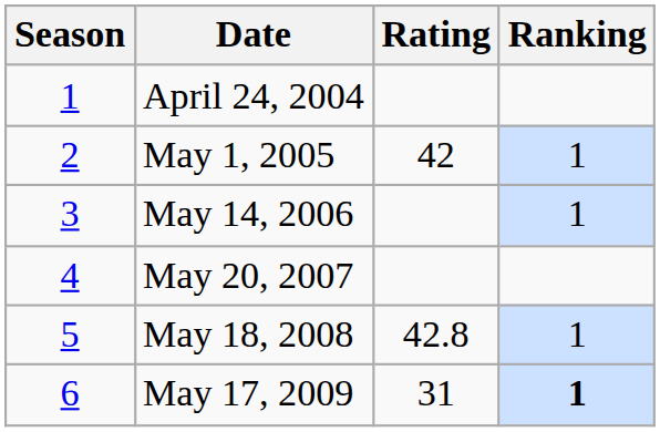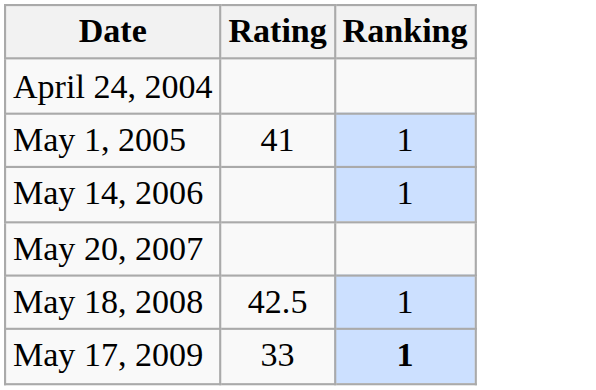 <table class="wikitable">
 <tr>
-<th>Season</th>
 <th>Date</th>
 <th>Rating</th>
 <th>Ranking</th>
 </tr>
 <tr>
-<td style="text-align:center"><a href='#'>1</a></td>
 <td>April 24, 2004</td>
 <td></td>
 <td></td>
 </tr>
 <tr>
-<td style="text-align:center"><a href='#'>2</a></td>
 <td>May 1, 2005</td>
-<td style="text-align:center">42</td>
+<td style="text-align:center">41</td>
 <td style="background:#cce0ff;text-align:center">1</td>
 </tr>
 <tr>
-<td style="text-align:center"><a href='#'>3</a></td>
 <td>May 14, 2006</td>
 <td></td>
 <td style="background:#cce0ff;text-align:center">1</td>
 </tr>
 <tr>
-<td style="text-align:center"><a href='#'>4</a></td>
 <td>May 20, 2007</td>
 <td></td>
 <td></td>
 </tr>
 <tr>
-<td style="text-align:center"><a href='#'>5</a></td>
 <td>May 18, 2008</td>
-<td style="text-align:center">42.8</td>
+<td style="text-align:center">42.5</td>
 <td style="background:#cce0ff;text-align:center">1</td>
 </tr>
 <tr>
-<td style="text-align:center"><a href='#'>6</a></td>
 <td>May 17, 2009</td>
-<td style="text-align:center">31</td>
+<td style="text-align:center">33</td>
 <td style="background:#cce0ff;text-align:center"><strong>1</strong></td>
 </tr>
 </table>
